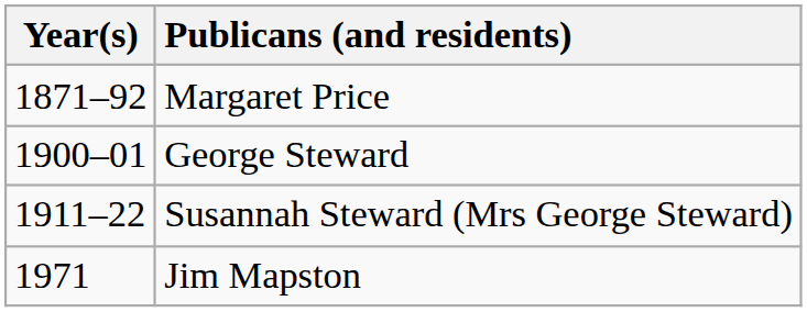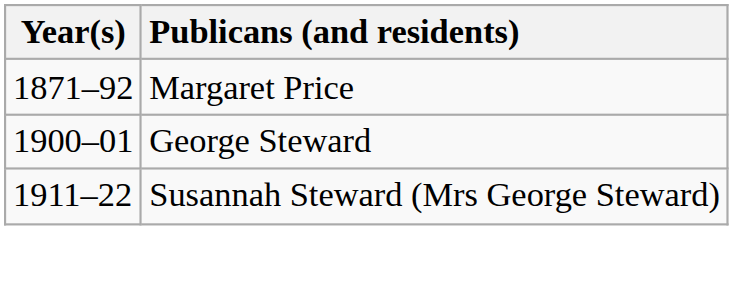 <table class="wikitable">
 <tr>
 <th>Year(s)</th>
 <th style="text-align:left">Publicans (and residents)</th>
 </tr>
 <tr>
 <td>1871–92</td>
 <td>Margaret Price</td>
 </tr>
 <tr>
 <td>1900–01</td>
 <td>George Steward</td>
 </tr>
 <tr>
 <td>1911–22</td>
 <td>Susannah Steward (Mrs George Steward)</td>
 </tr>
-<tr>
-<td>1971</td>
-<td>Jim Mapston</td>
-</tr>
 </table>
